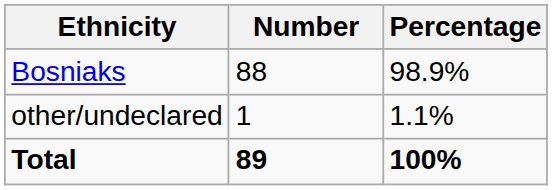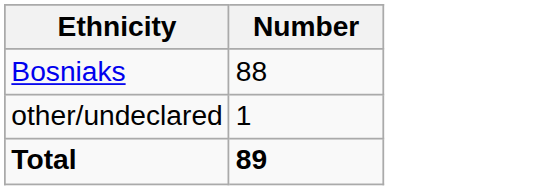 <table class="wikitable">
 <tr>
 <th width="100px">Ethnicity</th>
 <th width="80px">Number</th>
-<th width="80px">Percentage</th>
 </tr>
 <tr>
 <td><a href='#'>Bosniaks</a></td>
 <td>88</td>
-<td>98.9%</td>
 </tr>
 <tr>
 <td>other/undeclared</td>
 <td>1</td>
-<td>1.1%</td>
 </tr>
 <tr>
 <td><strong>Total</strong></td>
 <td><strong>89</strong></td>
-<td><strong>100%</strong></td>
 </tr>
 </table>
